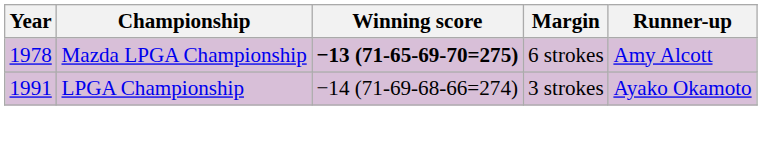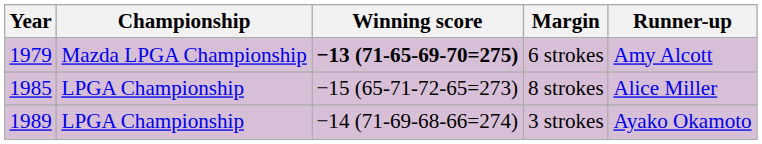 <table class="wikitable">
 <tr>
 <th>Year</th>
 <th>Championship</th>
 <th>Winning score</th>
 <th>Margin</th>
 <th>Runner-up</th>
 </tr>
 <tr style="background:#D8BFD8;">
-<td><a href='#'>1978</a></td>
+<td><a href='#'>1979</a></td>
 <td><a href='#'>Mazda LPGA Championship</a></td>
 <td><strong>−13 (71-65-69-70=275)</strong></td>
 <td>6 strokes</td>
 <td> <a href='#'>Amy Alcott</a></td>
 </tr>
 <tr style="background:#D8BFD8;">
-<td><a href='#'>1991</a></td>
+<td><a href='#'>1985</a></td>
+<td><a href='#'>LPGA Championship</a></td>
+<td>−15 (65-71-72-65=273)</td>
+<td>8 strokes</td>
+<td> <a href='#'>Alice Miller</a></td>
+</tr>
+<tr style="background:#D8BFD8;">
+<td><a href='#'>1989</a></td>
 <td><a href='#'>LPGA Championship</a></td>
 <td>−14 (71-69-68-66=274)</td>
 <td>3 strokes</td>
 <td> <a href='#'>Ayako Okamoto</a></td>
 </tr>
 </table>
